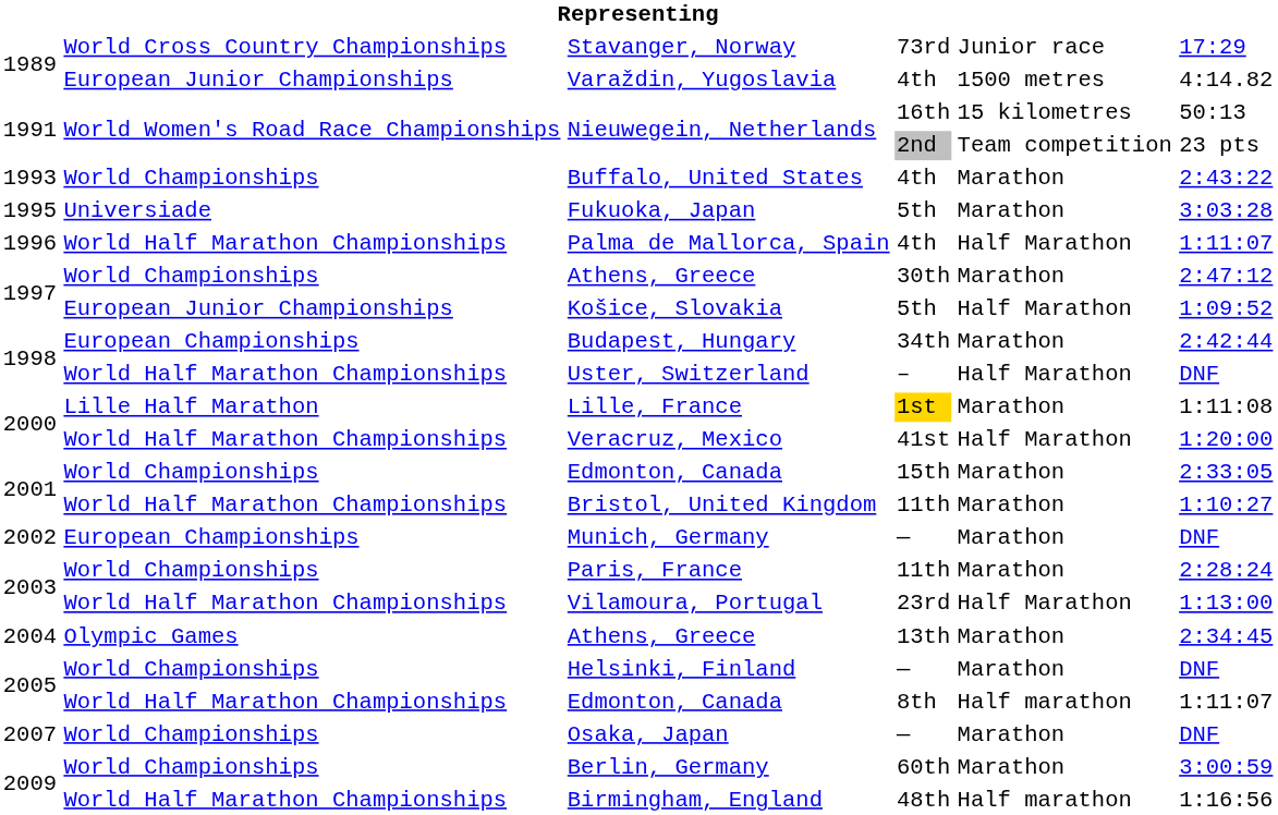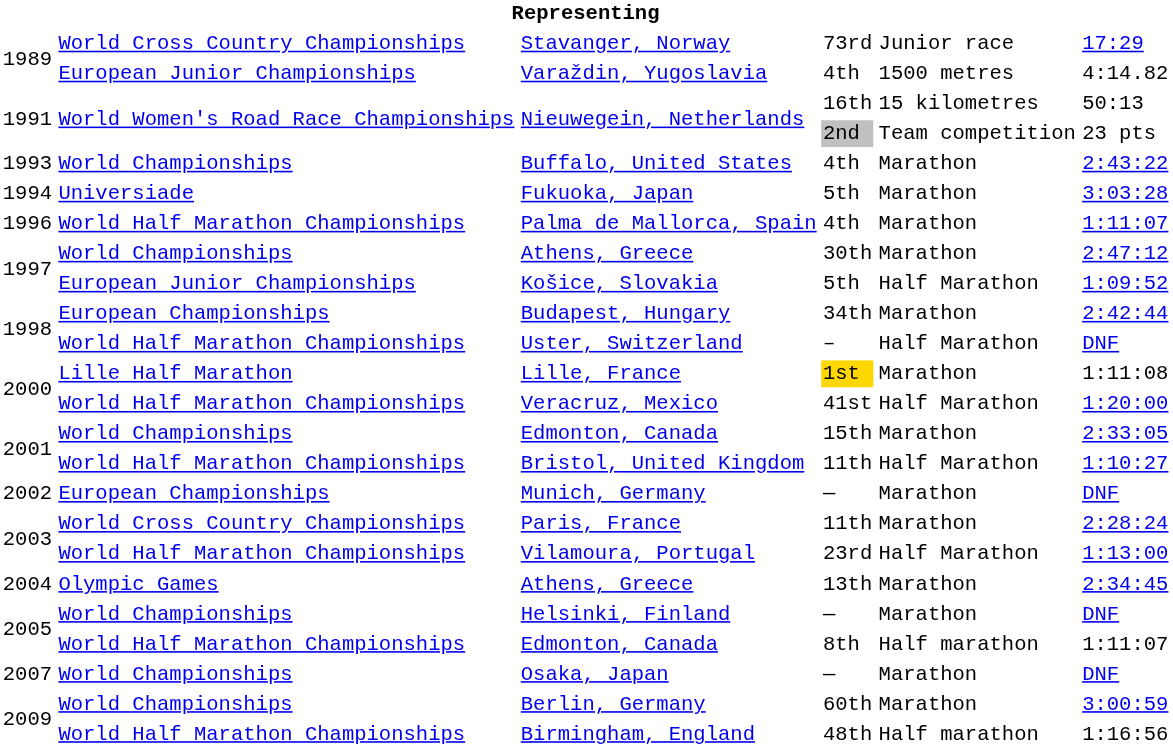 <table>
 <tr>
 <th colspan="6">Representing </th>
 </tr>
 <tr>
 <td rowspan=2>1989</td>
 <td><a href='#'>World Cross Country Championships</a></td>
 <td><a href='#'>Stavanger, Norway</a></td>
 <td>73rd</td>
 <td>Junior race</td>
 <td><a href='#'>17:29</a></td>
 </tr>
 <tr>
 <td><a href='#'>European Junior Championships</a></td>
 <td><a href='#'>Varaždin, Yugoslavia</a></td>
 <td>4th</td>
 <td>1500 metres</td>
 <td>4:14.82</td>
 </tr>
 <tr>
 <td rowspan=2>1991</td>
 <td rowspan=2><a href='#'>World Women's Road Race Championships</a></td>
 <td rowspan=2><a href='#'>Nieuwegein, Netherlands</a></td>
 <td>16th</td>
 <td>15 kilometres</td>
 <td>50:13</td>
 </tr>
 <tr>
 <td bgcolor=silver>2nd</td>
 <td>Team competition</td>
 <td>23 pts</td>
 </tr>
 <tr>
 <td>1993</td>
 <td><a href='#'>World Championships</a></td>
 <td><a href='#'>Buffalo, United States</a></td>
 <td>4th</td>
 <td>Marathon</td>
 <td><a href='#'>2:43:22</a></td>
 </tr>
 <tr>
-<td>1995</td>
+<td>1994</td>
 <td><a href='#'>Universiade</a></td>
 <td><a href='#'>Fukuoka, Japan</a></td>
 <td>5th</td>
 <td>Marathon</td>
 <td><a href='#'>3:03:28</a></td>
 </tr>
 <tr>
 <td>1996</td>
 <td><a href='#'>World Half Marathon Championships</a></td>
 <td><a href='#'>Palma de Mallorca, Spain</a></td>
 <td>4th</td>
-<td>Half Marathon</td>
+<td>Marathon</td>
 <td><a href='#'>1:11:07</a></td>
 </tr>
 <tr>
 <td rowspan=2>1997</td>
 <td><a href='#'>World Championships</a></td>
 <td><a href='#'>Athens, Greece</a></td>
 <td>30th</td>
 <td>Marathon</td>
 <td><a href='#'>2:47:12</a></td>
 </tr>
 <tr>
 <td><a href='#'>European Junior Championships</a></td>
 <td><a href='#'>Košice, Slovakia</a></td>
 <td>5th</td>
 <td>Half Marathon</td>
 <td><a href='#'>1:09:52</a></td>
 </tr>
 <tr>
 <td rowspan=2>1998</td>
 <td><a href='#'>European Championships</a></td>
 <td><a href='#'>Budapest, Hungary</a></td>
 <td>34th</td>
 <td>Marathon</td>
 <td><a href='#'>2:42:44</a></td>
 </tr>
 <tr>
 <td><a href='#'>World Half Marathon Championships</a></td>
 <td><a href='#'>Uster, Switzerland</a></td>
 <td>–</td>
 <td>Half Marathon</td>
 <td><a href='#'>DNF</a></td>
 </tr>
 <tr>
 <td rowspan=2>2000</td>
 <td><a href='#'>Lille Half Marathon</a></td>
 <td><a href='#'>Lille, France</a></td>
 <td bgcolor=gold>1st</td>
 <td>Marathon</td>
 <td>1:11:08</td>
 </tr>
 <tr>
 <td><a href='#'>World Half Marathon Championships</a></td>
 <td><a href='#'>Veracruz, Mexico</a></td>
 <td>41st</td>
 <td>Half Marathon</td>
 <td><a href='#'>1:20:00</a></td>
 </tr>
 <tr>
 <td rowspan=2>2001</td>
 <td><a href='#'>World Championships</a></td>
 <td><a href='#'>Edmonton, Canada</a></td>
 <td>15th</td>
 <td>Marathon</td>
 <td><a href='#'>2:33:05</a></td>
 </tr>
 <tr>
 <td><a href='#'>World Half Marathon Championships</a></td>
 <td><a href='#'>Bristol, United Kingdom</a></td>
 <td>11th</td>
-<td>Marathon</td>
+<td>Half Marathon</td>
 <td><a href='#'>1:10:27</a></td>
 </tr>
 <tr>
 <td>2002</td>
 <td><a href='#'>European Championships</a></td>
 <td><a href='#'>Munich, Germany</a></td>
 <td>—</td>
 <td>Marathon</td>
 <td><a href='#'>DNF</a></td>
 </tr>
 <tr>
 <td rowspan=2>2003</td>
-<td><a href='#'>World Championships</a></td>
+<td><a href='#'>World Cross Country Championships</a></td>
 <td><a href='#'>Paris, France</a></td>
 <td>11th</td>
 <td>Marathon</td>
 <td><a href='#'>2:28:24</a></td>
 </tr>
 <tr>
 <td><a href='#'>World Half Marathon Championships</a></td>
 <td><a href='#'>Vilamoura, Portugal</a></td>
 <td>23rd</td>
 <td>Half Marathon</td>
 <td><a href='#'>1:13:00</a></td>
 </tr>
 <tr>
 <td>2004</td>
 <td><a href='#'>Olympic Games</a></td>
 <td><a href='#'>Athens, Greece</a></td>
 <td>13th</td>
 <td>Marathon</td>
 <td><a href='#'>2:34:45</a></td>
 </tr>
 <tr>
 <td rowspan=2>2005</td>
 <td><a href='#'>World Championships</a></td>
 <td><a href='#'>Helsinki, Finland</a></td>
 <td>—</td>
 <td>Marathon</td>
 <td><a href='#'>DNF</a></td>
 </tr>
 <tr>
 <td><a href='#'>World Half Marathon Championships</a></td>
 <td><a href='#'>Edmonton, Canada</a></td>
 <td>8th</td>
 <td>Half marathon</td>
 <td>1:11:07</td>
 </tr>
 <tr>
 <td>2007</td>
 <td><a href='#'>World Championships</a></td>
 <td><a href='#'>Osaka, Japan</a></td>
 <td>—</td>
 <td>Marathon</td>
 <td><a href='#'>DNF</a></td>
 </tr>
 <tr>
 <td rowspan=2>2009</td>
 <td><a href='#'>World Championships</a></td>
 <td><a href='#'>Berlin, Germany</a></td>
 <td>60th</td>
 <td>Marathon</td>
 <td><a href='#'>3:00:59</a></td>
 </tr>
 <tr>
 <td><a href='#'>World Half Marathon Championships</a></td>
 <td><a href='#'>Birmingham, England</a></td>
 <td>48th</td>
 <td>Half marathon</td>
 <td>1:16:56</td>
 </tr>
 </table>
